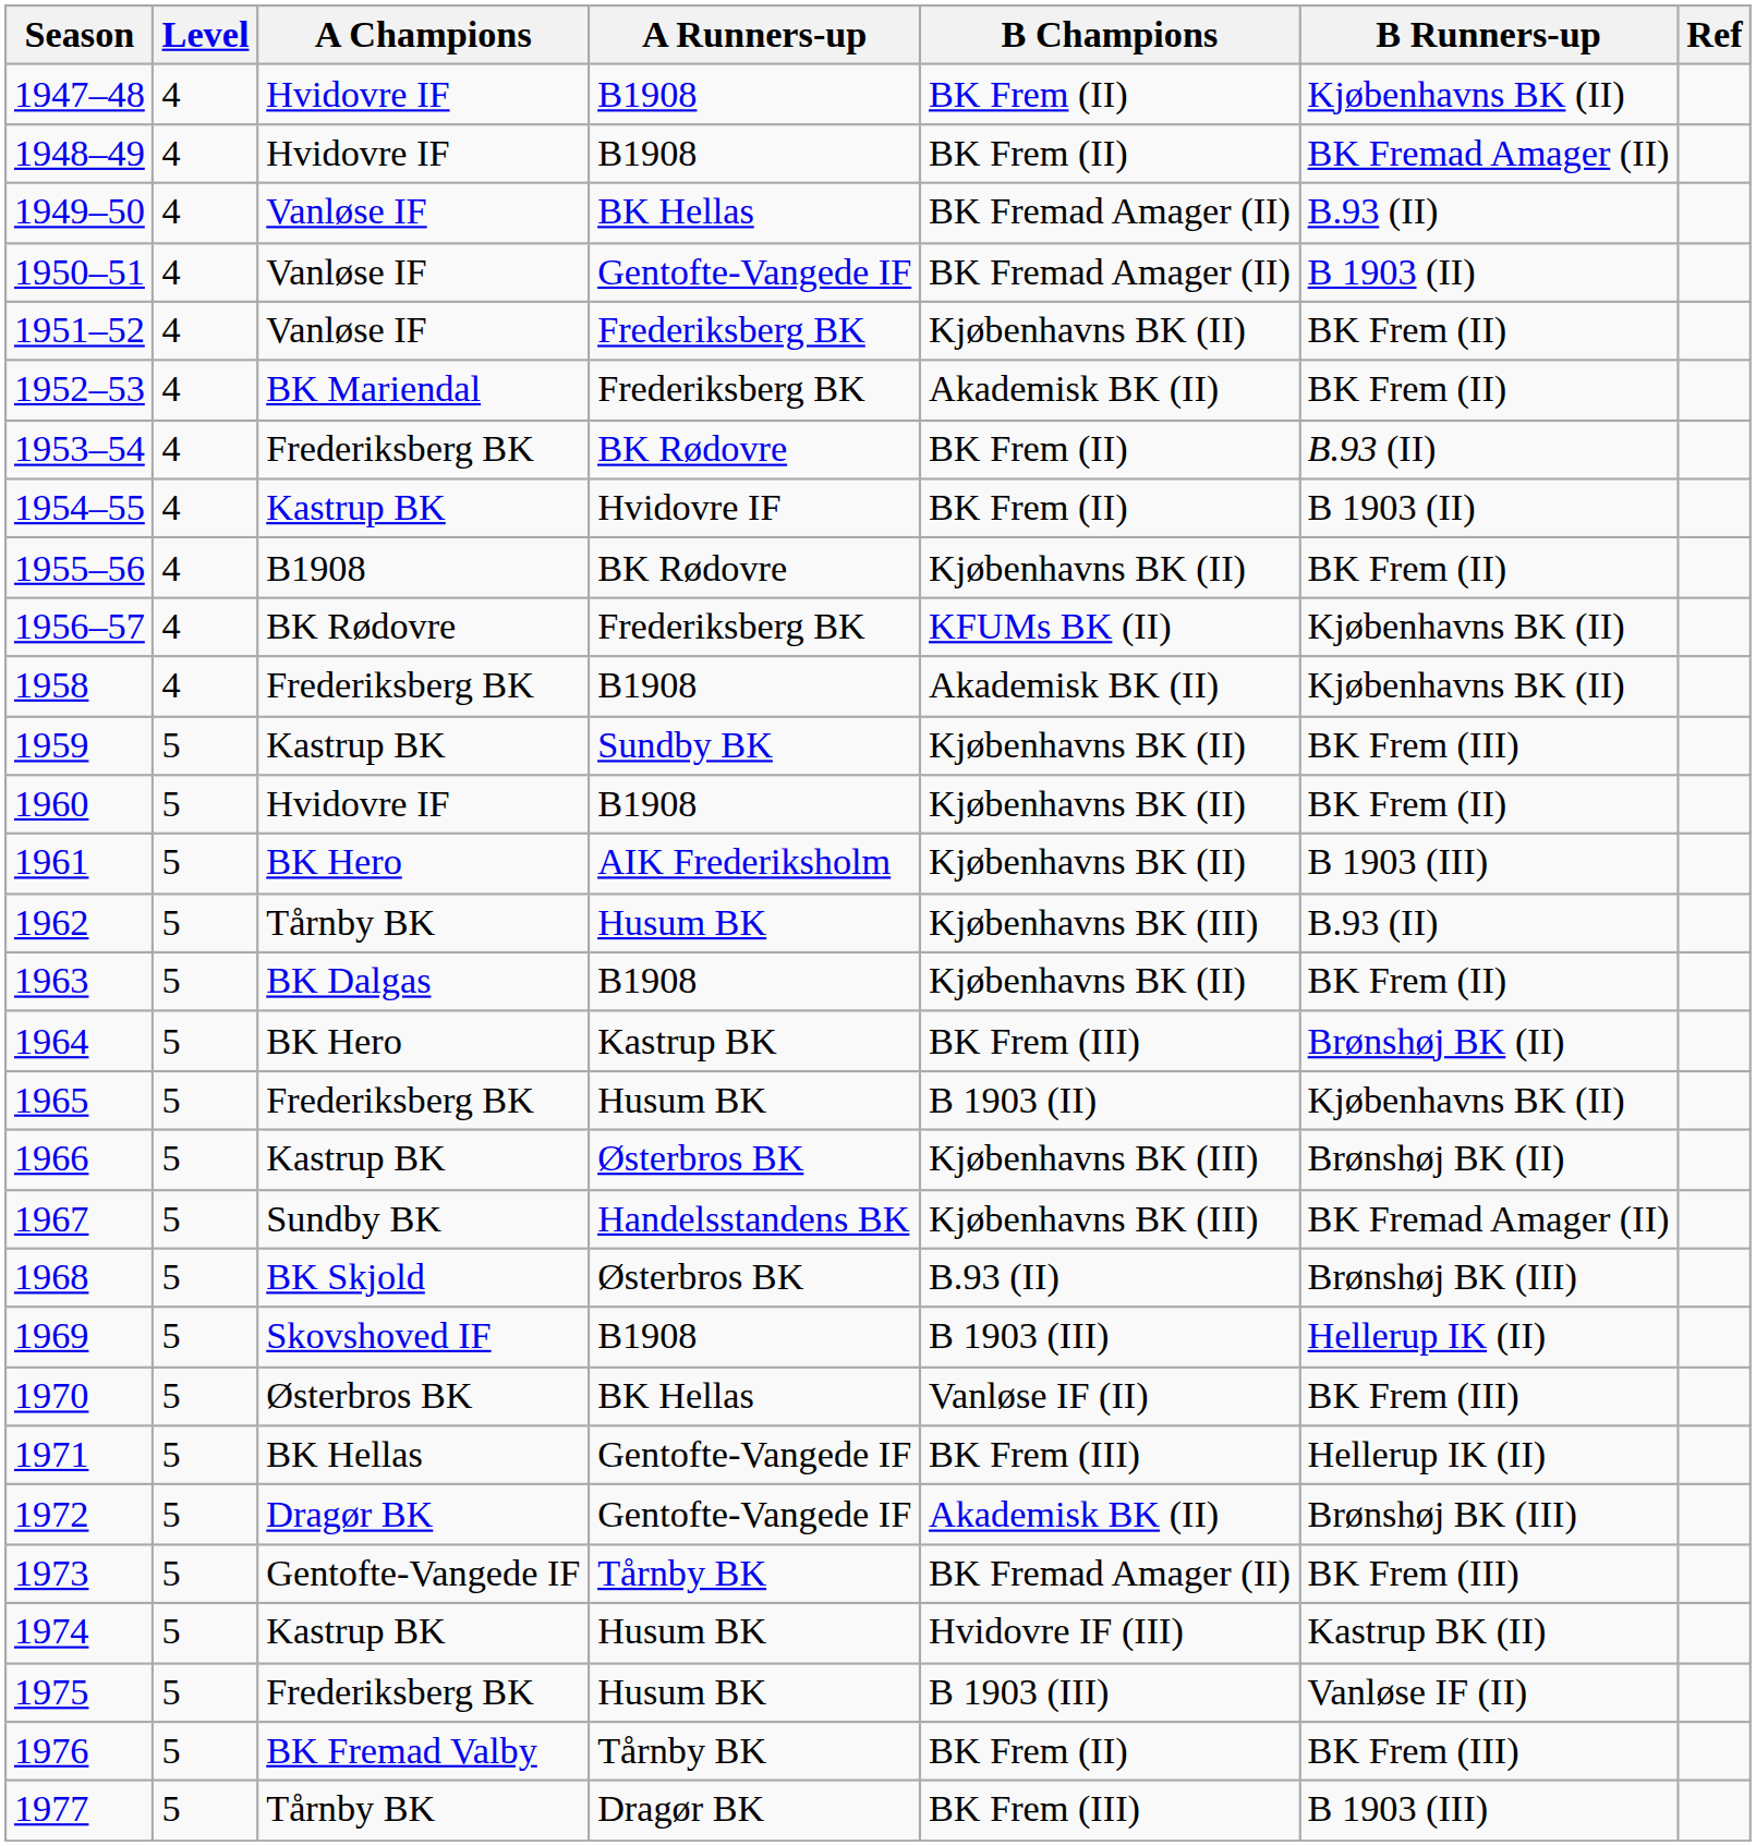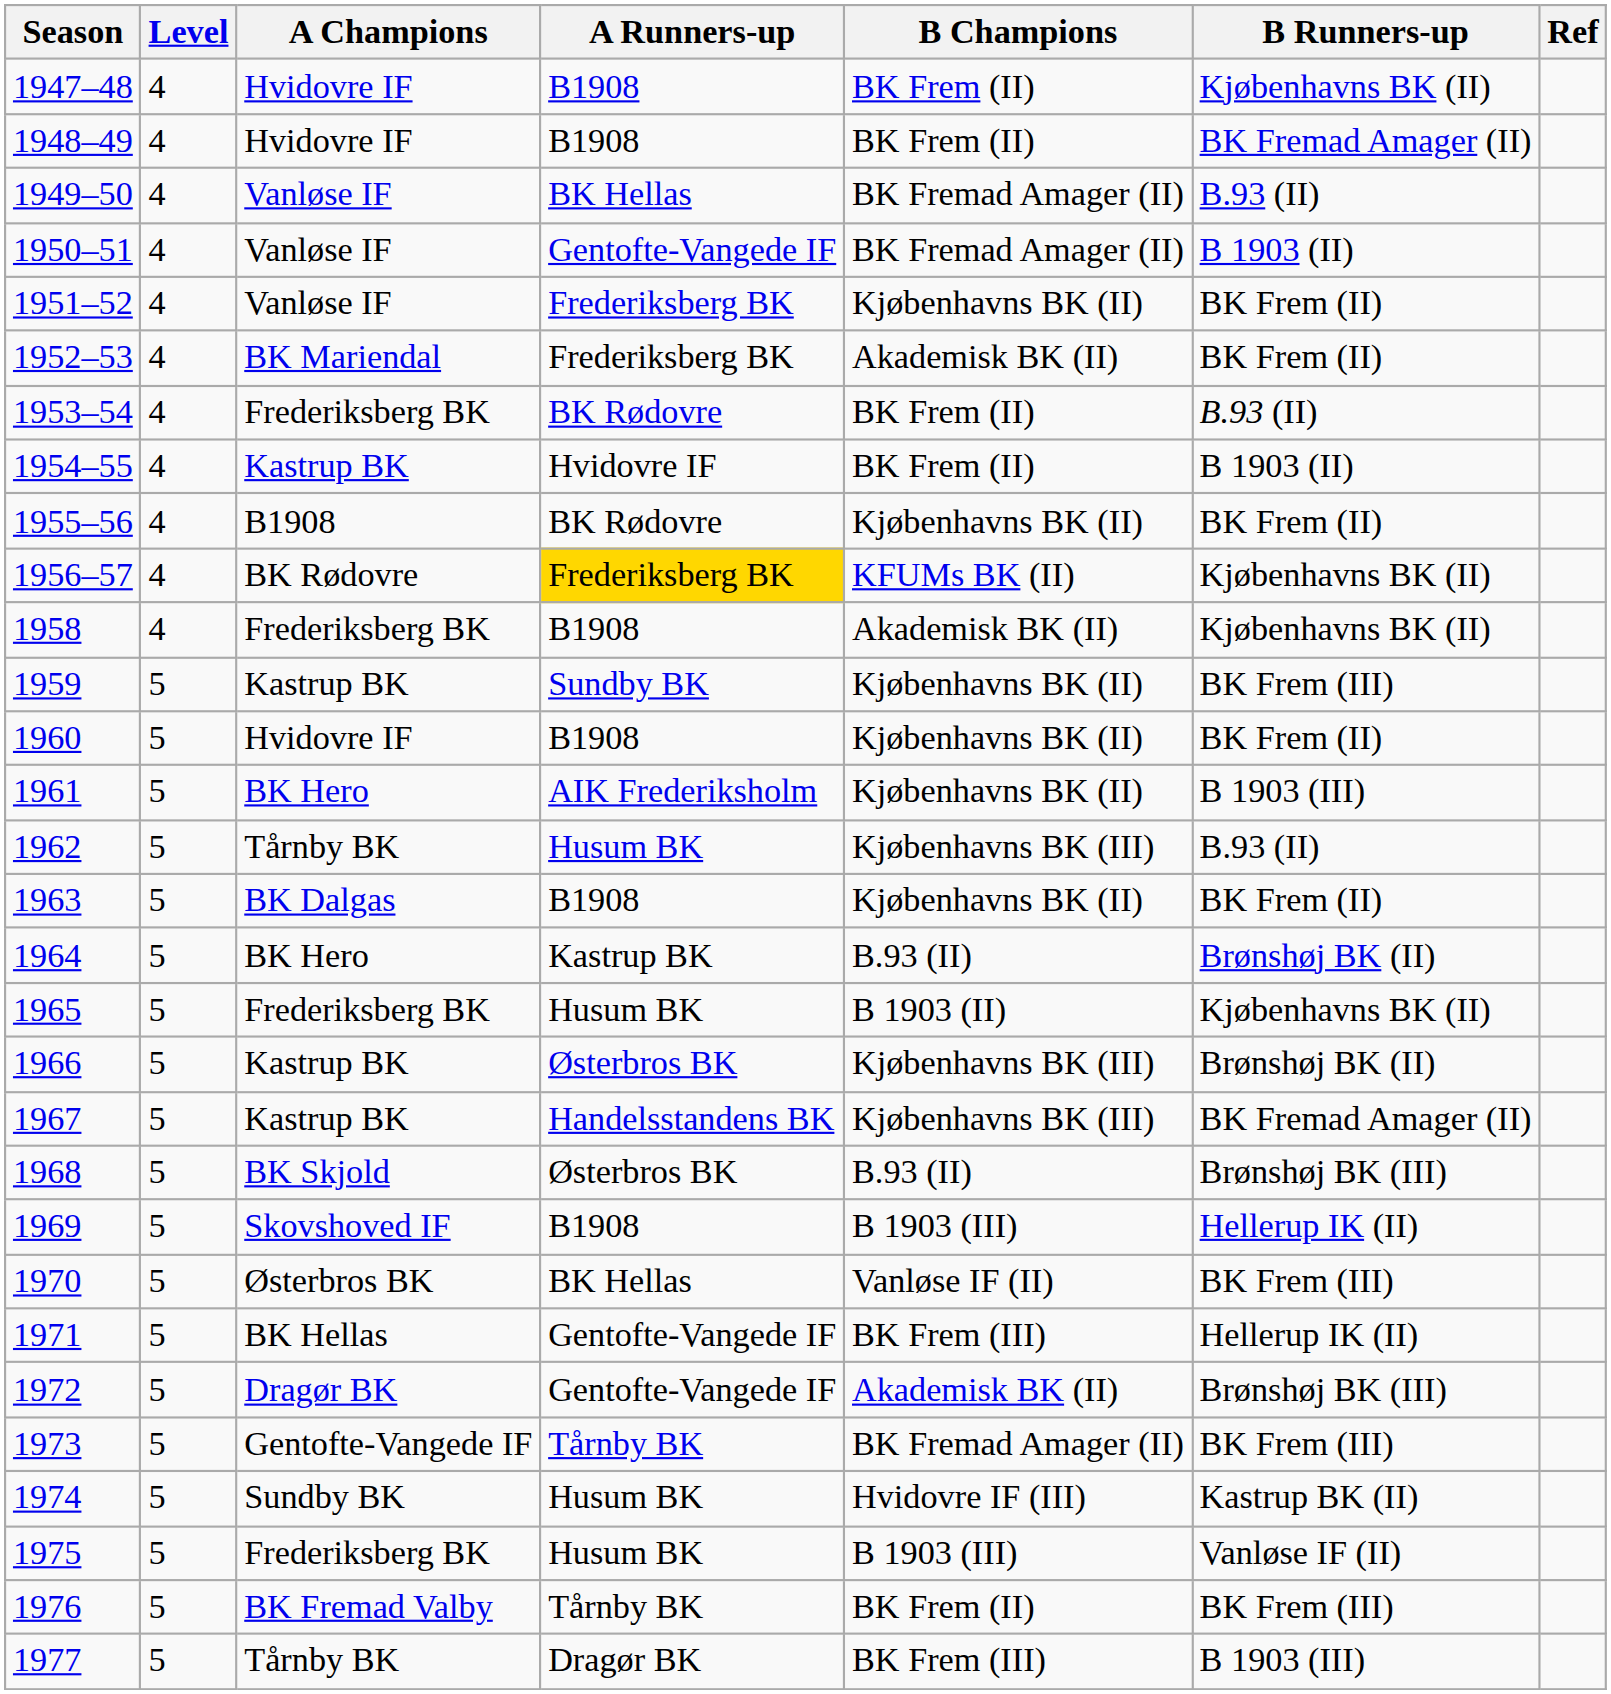 <table class="sortable wikitable plainrowheaders">
 <tr>
 <th>Season</th>
 <th><a href='#'>Level</a></th>
 <th>A Champions</th>
 <th>A Runners-up</th>
 <th>B Champions</th>
 <th>B Runners-up</th>
 <th>Ref</th>
 </tr>
 <tr>
 <td><a href='#'>1947–48</a></td>
 <td>4</td>
 <td><a href='#'>Hvidovre IF</a></td>
 <td><a href='#'>B1908</a></td>
 <td><a href='#'>BK Frem</a> (II)</td>
 <td><a href='#'>Kjøbenhavns BK</a> (II)</td>
 <td></td>
 </tr>
 <tr>
 <td><a href='#'>1948–49</a></td>
 <td>4</td>
 <td>Hvidovre IF</td>
 <td>B1908</td>
 <td>BK Frem (II)</td>
 <td><a href='#'>BK Fremad Amager</a> (II)</td>
 <td></td>
 </tr>
 <tr>
 <td><a href='#'>1949–50</a></td>
 <td>4</td>
 <td><a href='#'>Vanløse IF</a></td>
 <td><a href='#'>BK Hellas</a></td>
 <td>BK Fremad Amager (II)</td>
 <td><a href='#'>B.93</a> (II)</td>
 <td></td>
 </tr>
 <tr>
 <td><a href='#'>1950–51</a></td>
 <td>4</td>
 <td>Vanløse IF</td>
 <td><a href='#'>Gentofte-Vangede IF</a></td>
 <td>BK Fremad Amager (II)</td>
 <td><a href='#'>B 1903</a> (II)</td>
 <td></td>
 </tr>
 <tr>
 <td><a href='#'>1951–52</a></td>
 <td>4</td>
 <td>Vanløse IF</td>
 <td><a href='#'>Frederiksberg BK</a></td>
 <td>Kjøbenhavns BK (II)</td>
 <td>BK Frem (II)</td>
 <td></td>
 </tr>
 <tr>
 <td><a href='#'>1952–53</a></td>
 <td>4</td>
 <td><a href='#'>BK Mariendal</a></td>
 <td>Frederiksberg BK</td>
 <td>Akademisk BK (II)</td>
 <td>BK Frem (II)</td>
 <td></td>
 </tr>
 <tr>
 <td><a href='#'>1953–54</a></td>
 <td>4</td>
 <td>Frederiksberg BK</td>
 <td><a href='#'>BK Rødovre</a></td>
 <td>BK Frem (II)</td>
 <td><em>B.93</em> (II)</td>
 <td></td>
 </tr>
 <tr>
 <td><a href='#'>1954–55</a></td>
 <td>4</td>
 <td><a href='#'>Kastrup BK</a></td>
 <td>Hvidovre IF</td>
 <td>BK Frem (II)</td>
 <td>B 1903 (II)</td>
 <td></td>
 </tr>
 <tr>
 <td><a href='#'>1955–56</a></td>
 <td>4</td>
 <td>B1908</td>
 <td>BK Rødovre</td>
 <td>Kjøbenhavns BK (II)</td>
 <td>BK Frem (II)</td>
 <td></td>
 </tr>
 <tr>
 <td><a href='#'>1956–57</a></td>
 <td>4</td>
 <td>BK Rødovre</td>
-<td>Frederiksberg BK</td>
+<td style="background: gold;">Frederiksberg BK</td>
 <td><a href='#'>KFUMs BK</a> (II)</td>
 <td>Kjøbenhavns BK (II)</td>
 <td></td>
 </tr>
 <tr>
 <td><a href='#'>1958</a></td>
 <td>4</td>
 <td>Frederiksberg BK</td>
 <td>B1908</td>
 <td>Akademisk BK (II)</td>
 <td>Kjøbenhavns BK (II)</td>
 <td></td>
 </tr>
 <tr>
 <td><a href='#'>1959</a></td>
 <td>5</td>
 <td>Kastrup BK</td>
 <td><a href='#'>Sundby BK</a></td>
 <td>Kjøbenhavns BK (II)</td>
 <td>BK Frem (III)</td>
 <td></td>
 </tr>
 <tr>
 <td><a href='#'>1960</a></td>
 <td>5</td>
 <td>Hvidovre IF</td>
 <td>B1908</td>
 <td>Kjøbenhavns BK (II)</td>
 <td>BK Frem (II)</td>
 <td></td>
 </tr>
 <tr>
 <td><a href='#'>1961</a></td>
 <td>5</td>
 <td><a href='#'>BK Hero</a></td>
 <td><a href='#'>AIK Frederiksholm</a></td>
 <td>Kjøbenhavns BK (II)</td>
 <td>B 1903 (III)</td>
 <td></td>
 </tr>
 <tr>
 <td><a href='#'>1962</a></td>
 <td>5</td>
 <td>Tårnby BK</td>
 <td><a href='#'>Husum BK</a></td>
 <td>Kjøbenhavns BK (III)</td>
 <td>B.93 (II)</td>
 <td></td>
 </tr>
 <tr>
 <td><a href='#'>1963</a></td>
 <td>5</td>
 <td><a href='#'>BK Dalgas</a></td>
 <td>B1908</td>
 <td>Kjøbenhavns BK (II)</td>
 <td>BK Frem (II)</td>
 <td></td>
 </tr>
 <tr>
 <td><a href='#'>1964</a></td>
 <td>5</td>
 <td>BK Hero</td>
 <td>Kastrup BK</td>
-<td>BK Frem (III)</td>
+<td>B.93 (II)</td>
 <td><a href='#'>Brønshøj BK</a> (II)</td>
 <td></td>
 </tr>
 <tr>
 <td><a href='#'>1965</a></td>
 <td>5</td>
 <td>Frederiksberg BK</td>
 <td>Husum BK</td>
 <td>B 1903 (II)</td>
 <td>Kjøbenhavns BK (II)</td>
 <td></td>
 </tr>
 <tr>
 <td><a href='#'>1966</a></td>
 <td>5</td>
 <td>Kastrup BK</td>
 <td><a href='#'>Østerbros BK</a></td>
 <td>Kjøbenhavns BK (III)</td>
 <td>Brønshøj BK (II)</td>
 <td></td>
 </tr>
 <tr>
 <td><a href='#'>1967</a></td>
 <td>5</td>
-<td>Sundby BK</td>
+<td>Kastrup BK</td>
 <td><a href='#'>Handelsstandens BK</a></td>
 <td>Kjøbenhavns BK (III)</td>
 <td>BK Fremad Amager (II)</td>
 <td></td>
 </tr>
 <tr>
 <td><a href='#'>1968</a></td>
 <td>5</td>
 <td><a href='#'>BK Skjold</a></td>
 <td>Østerbros BK</td>
 <td>B.93 (II)</td>
 <td>Brønshøj BK (III)</td>
 <td></td>
 </tr>
 <tr>
 <td><a href='#'>1969</a></td>
 <td>5</td>
 <td><a href='#'>Skovshoved IF</a></td>
 <td>B1908</td>
 <td>B 1903 (III)</td>
 <td><a href='#'>Hellerup IK</a> (II)</td>
 <td></td>
 </tr>
 <tr>
 <td><a href='#'>1970</a></td>
 <td>5</td>
 <td>Østerbros BK</td>
 <td>BK Hellas</td>
 <td>Vanløse IF (II)</td>
 <td>BK Frem (III)</td>
 <td></td>
 </tr>
 <tr>
 <td><a href='#'>1971</a></td>
 <td>5</td>
 <td>BK Hellas</td>
 <td>Gentofte-Vangede IF</td>
 <td>BK Frem (III)</td>
 <td>Hellerup IK (II)</td>
 <td></td>
 </tr>
 <tr>
 <td><a href='#'>1972</a></td>
 <td>5</td>
 <td><a href='#'>Dragør BK</a></td>
 <td>Gentofte-Vangede IF</td>
 <td><a href='#'>Akademisk BK</a> (II)</td>
 <td>Brønshøj BK (III)</td>
 <td></td>
 </tr>
 <tr>
 <td><a href='#'>1973</a></td>
 <td>5</td>
 <td>Gentofte-Vangede IF</td>
 <td><a href='#'>Tårnby BK</a></td>
 <td>BK Fremad Amager (II)</td>
 <td>BK Frem (III)</td>
 <td></td>
 </tr>
 <tr>
 <td><a href='#'>1974</a></td>
 <td>5</td>
-<td>Kastrup BK</td>
+<td>Sundby BK</td>
 <td>Husum BK</td>
 <td>Hvidovre IF (III)</td>
 <td>Kastrup BK (II)</td>
 <td></td>
 </tr>
 <tr>
 <td><a href='#'>1975</a></td>
 <td>5</td>
 <td>Frederiksberg BK</td>
 <td>Husum BK</td>
 <td>B 1903 (III)</td>
 <td>Vanløse IF (II)</td>
 <td></td>
 </tr>
 <tr>
 <td><a href='#'>1976</a></td>
 <td>5</td>
 <td><a href='#'>BK Fremad Valby</a></td>
 <td>Tårnby BK</td>
 <td>BK Frem (II)</td>
 <td>BK Frem (III)</td>
 <td></td>
 </tr>
 <tr>
 <td><a href='#'>1977</a></td>
 <td>5</td>
 <td>Tårnby BK</td>
 <td>Dragør BK</td>
 <td>BK Frem (III)</td>
 <td>B 1903 (III)</td>
 <td></td>
 </tr>
 </table>
